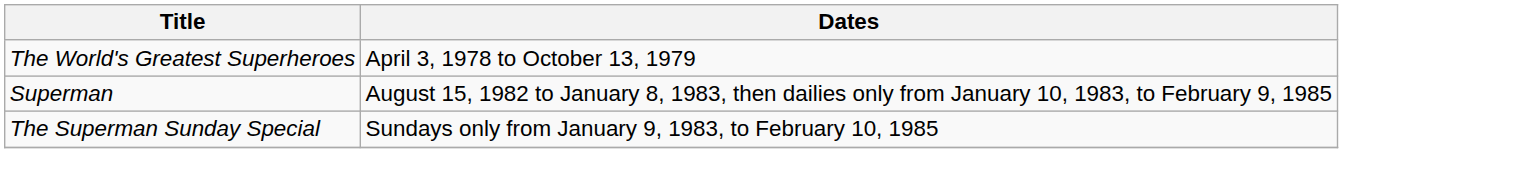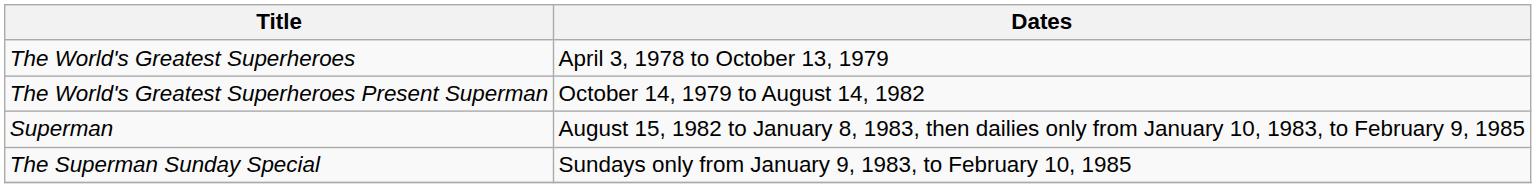 <table class="wikitable">
 <tr>
 <th>Title</th>
 <th>Dates</th>
 </tr>
 <tr>
 <td><em>The World's Greatest Superheroes</em></td>
 <td>April 3, 1978 to October 13, 1979</td>
+</tr>
+<tr>
+<td><em>The World's Greatest Superheroes Present Superman</em></td>
+<td>October 14, 1979 to August 14, 1982</td>
 </tr>
 <tr>
 <td><em>Superman</em></td>
 <td>August 15, 1982 to January 8, 1983, then dailies only from January 10, 1983, to February 9, 1985</td>
 </tr>
 <tr>
 <td><em>The Superman Sunday Special</em></td>
 <td>Sundays only from January 9, 1983, to February 10, 1985</td>
 </tr>
 <tr>
 </tr>
 </table>
